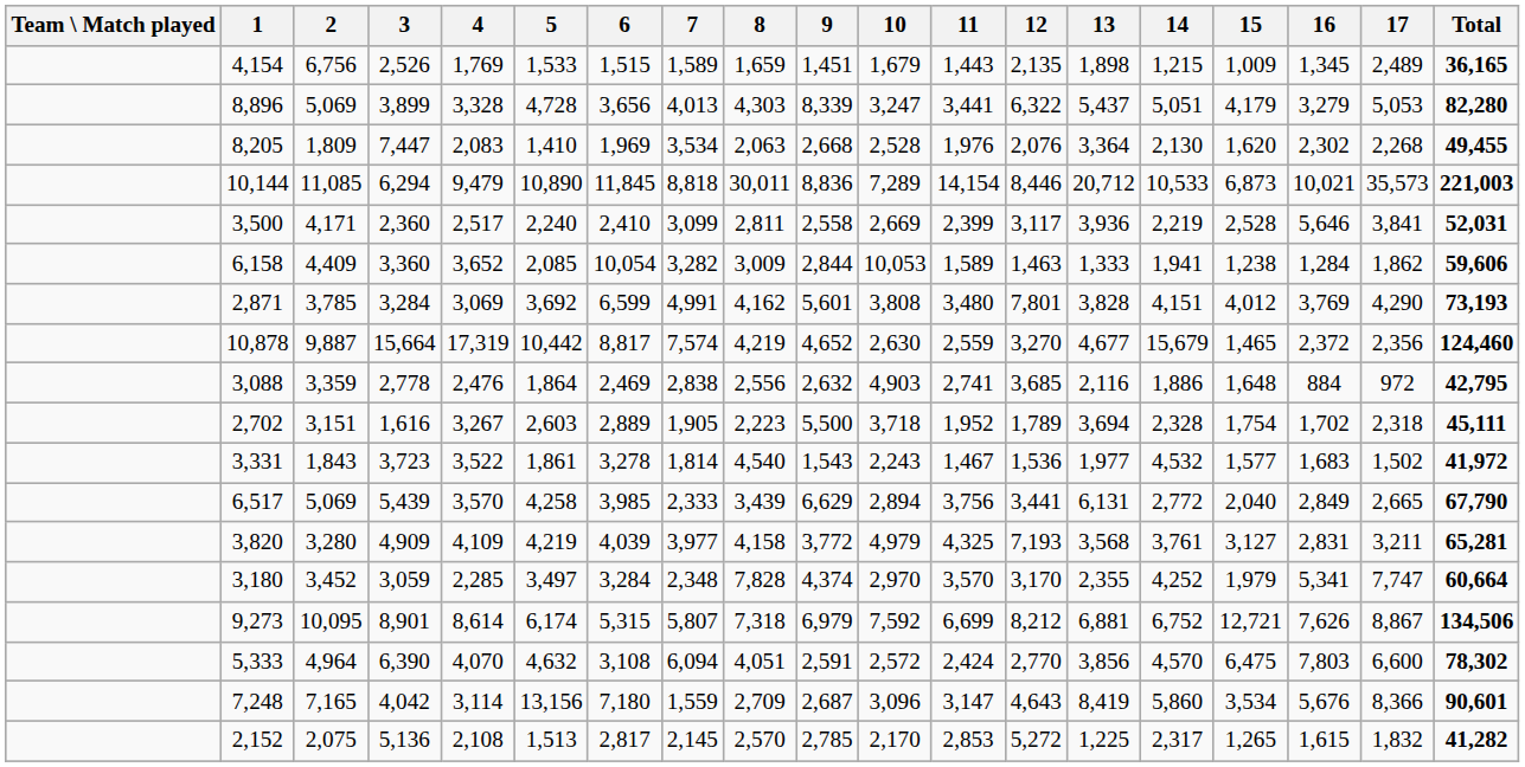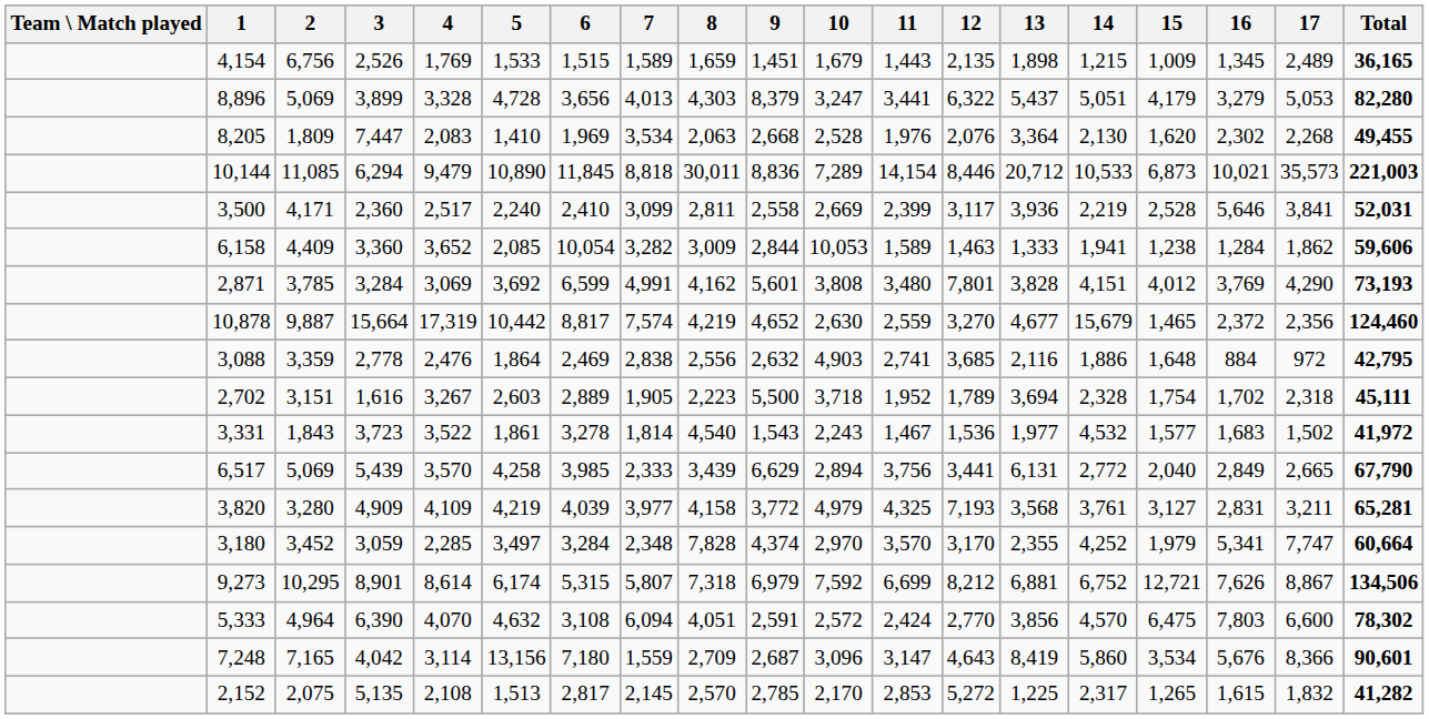 <table class="wikitable sortable" style="font-size: 74%; text-align:center;">
 <tr>
 <th>Team \ Match played</th>
 <th align=center>1</th>
 <th align=center>2</th>
 <th align=center>3</th>
 <th align=center>4</th>
 <th align=center>5</th>
 <th align=center>6</th>
 <th align=center>7</th>
 <th align=center>8</th>
 <th align=center>9</th>
 <th align=center>10</th>
 <th align=center>11</th>
 <th align=center>12</th>
 <th align=center>13</th>
 <th align=center>14</th>
 <th align=center>15</th>
 <th align=center>16</th>
 <th align=center>17</th>
 <th align=center>Total</th>
 </tr>
 <tr align=center>
 <td align=left></td>
 <td>4,154</td>
 <td>6,756</td>
 <td>2,526</td>
 <td>1,769</td>
 <td>1,533</td>
 <td>1,515</td>
 <td>1,589</td>
 <td>1,659</td>
 <td>1,451</td>
 <td>1,679</td>
 <td>1,443</td>
 <td>2,135</td>
 <td>1,898</td>
 <td>1,215</td>
 <td>1,009</td>
 <td>1,345</td>
 <td>2,489</td>
 <td><strong>36,165</strong></td>
 </tr>
 <tr align=center>
 <td align=left></td>
 <td>8,896</td>
 <td>5,069</td>
 <td>3,899</td>
 <td>3,328</td>
 <td>4,728</td>
 <td>3,656</td>
 <td>4,013</td>
 <td>4,303</td>
-<td>8,339</td>
+<td>8,379</td>
 <td>3,247</td>
 <td>3,441</td>
 <td>6,322</td>
 <td>5,437</td>
 <td>5,051</td>
 <td>4,179</td>
 <td>3,279</td>
 <td>5,053</td>
 <td><strong>82,280</strong></td>
 </tr>
 <tr align=center>
 <td align=left></td>
 <td>8,205</td>
 <td>1,809</td>
 <td>7,447</td>
 <td>2,083</td>
 <td>1,410</td>
 <td>1,969</td>
 <td>3,534</td>
 <td>2,063</td>
 <td>2,668</td>
 <td>2,528</td>
 <td>1,976</td>
 <td>2,076</td>
 <td>3,364</td>
 <td>2,130</td>
 <td>1,620</td>
 <td>2,302</td>
 <td>2,268</td>
 <td><strong>49,455</strong></td>
 </tr>
 <tr align=center>
 <td align=left></td>
 <td>10,144</td>
 <td>11,085</td>
 <td>6,294</td>
 <td>9,479</td>
 <td>10,890</td>
 <td>11,845</td>
 <td>8,818</td>
 <td>30,011</td>
 <td>8,836</td>
 <td>7,289</td>
 <td>14,154</td>
 <td>8,446</td>
 <td>20,712</td>
 <td>10,533</td>
 <td>6,873</td>
 <td>10,021</td>
 <td>35,573</td>
 <td><strong>221,003</strong></td>
 </tr>
 <tr align=center>
 <td align=left></td>
 <td>3,500</td>
 <td>4,171</td>
 <td>2,360</td>
 <td>2,517</td>
 <td>2,240</td>
 <td>2,410</td>
 <td>3,099</td>
 <td>2,811</td>
 <td>2,558</td>
 <td>2,669</td>
 <td>2,399</td>
 <td>3,117</td>
 <td>3,936</td>
 <td>2,219</td>
 <td>2,528</td>
 <td>5,646</td>
 <td>3,841</td>
 <td><strong>52,031</strong></td>
 </tr>
 <tr align=center>
 <td align=left></td>
 <td>6,158</td>
 <td>4,409</td>
 <td>3,360</td>
 <td>3,652</td>
 <td>2,085</td>
 <td>10,054</td>
 <td>3,282</td>
 <td>3,009</td>
 <td>2,844</td>
 <td>10,053</td>
 <td>1,589</td>
 <td>1,463</td>
 <td>1,333</td>
 <td>1,941</td>
 <td>1,238</td>
 <td>1,284</td>
 <td>1,862</td>
 <td><strong>59,606</strong></td>
 </tr>
 <tr align=center>
 <td align=left></td>
 <td>2,871</td>
 <td>3,785</td>
 <td>3,284</td>
 <td>3,069</td>
 <td>3,692</td>
 <td>6,599</td>
 <td>4,991</td>
 <td>4,162</td>
 <td>5,601</td>
 <td>3,808</td>
 <td>3,480</td>
 <td>7,801</td>
 <td>3,828</td>
 <td>4,151</td>
 <td>4,012</td>
 <td>3,769</td>
 <td>4,290</td>
 <td><strong>73,193</strong></td>
 </tr>
 <tr align=center>
 <td align=left></td>
 <td>10,878</td>
 <td>9,887</td>
 <td>15,664</td>
 <td>17,319</td>
 <td>10,442</td>
 <td>8,817</td>
 <td>7,574</td>
 <td>4,219</td>
 <td>4,652</td>
 <td>2,630</td>
 <td>2,559</td>
 <td>3,270</td>
 <td>4,677</td>
 <td>15,679</td>
 <td>1,465</td>
 <td>2,372</td>
 <td>2,356</td>
 <td><strong>124,460</strong></td>
 </tr>
 <tr align=center>
 <td align=left></td>
 <td>3,088</td>
 <td>3,359</td>
 <td>2,778</td>
 <td>2,476</td>
 <td>1,864</td>
 <td>2,469</td>
 <td>2,838</td>
 <td>2,556</td>
 <td>2,632</td>
 <td>4,903</td>
 <td>2,741</td>
 <td>3,685</td>
 <td>2,116</td>
 <td>1,886</td>
 <td>1,648</td>
 <td>884</td>
 <td>972</td>
 <td><strong>42,795</strong></td>
 </tr>
 <tr align=center>
 <td align=left></td>
 <td>2,702</td>
 <td>3,151</td>
 <td>1,616</td>
 <td>3,267</td>
 <td>2,603</td>
 <td>2,889</td>
 <td>1,905</td>
 <td>2,223</td>
 <td>5,500</td>
 <td>3,718</td>
 <td>1,952</td>
 <td>1,789</td>
 <td>3,694</td>
 <td>2,328</td>
 <td>1,754</td>
 <td>1,702</td>
 <td>2,318</td>
 <td><strong>45,111</strong></td>
 </tr>
 <tr align=center>
 <td align=left></td>
 <td>3,331</td>
 <td>1,843</td>
 <td>3,723</td>
 <td>3,522</td>
 <td>1,861</td>
 <td>3,278</td>
 <td>1,814</td>
 <td>4,540</td>
 <td>1,543</td>
 <td>2,243</td>
 <td>1,467</td>
 <td>1,536</td>
 <td>1,977</td>
 <td>4,532</td>
 <td>1,577</td>
 <td>1,683</td>
 <td>1,502</td>
 <td><strong>41,972</strong></td>
 </tr>
 <tr align=center>
 <td align=left></td>
 <td>6,517</td>
 <td>5,069</td>
 <td>5,439</td>
 <td>3,570</td>
 <td>4,258</td>
 <td>3,985</td>
 <td>2,333</td>
 <td>3,439</td>
 <td>6,629</td>
 <td>2,894</td>
 <td>3,756</td>
 <td>3,441</td>
 <td>6,131</td>
 <td>2,772</td>
 <td>2,040</td>
 <td>2,849</td>
 <td>2,665</td>
 <td><strong>67,790</strong></td>
 </tr>
 <tr align=center>
 <td align=left></td>
 <td>3,820</td>
 <td>3,280</td>
 <td>4,909</td>
 <td>4,109</td>
 <td>4,219</td>
 <td>4,039</td>
 <td>3,977</td>
 <td>4,158</td>
 <td>3,772</td>
 <td>4,979</td>
 <td>4,325</td>
 <td>7,193</td>
 <td>3,568</td>
 <td>3,761</td>
 <td>3,127</td>
 <td>2,831</td>
 <td>3,211</td>
 <td><strong>65,281</strong></td>
 </tr>
 <tr align=center>
 <td align=left></td>
 <td>3,180</td>
 <td>3,452</td>
 <td>3,059</td>
 <td>2,285</td>
 <td>3,497</td>
 <td>3,284</td>
 <td>2,348</td>
 <td>7,828</td>
 <td>4,374</td>
 <td>2,970</td>
 <td>3,570</td>
 <td>3,170</td>
 <td>2,355</td>
 <td>4,252</td>
 <td>1,979</td>
 <td>5,341</td>
 <td>7,747</td>
 <td><strong>60,664</strong></td>
 </tr>
 <tr align=center>
 <td align=left></td>
 <td>9,273</td>
-<td>10,095</td>
+<td>10,295</td>
 <td>8,901</td>
 <td>8,614</td>
 <td>6,174</td>
 <td>5,315</td>
 <td>5,807</td>
 <td>7,318</td>
 <td>6,979</td>
 <td>7,592</td>
 <td>6,699</td>
 <td>8,212</td>
 <td>6,881</td>
 <td>6,752</td>
 <td>12,721</td>
 <td>7,626</td>
 <td>8,867</td>
 <td><strong>134,506</strong></td>
 </tr>
 <tr align=center>
 <td align=left></td>
 <td>5,333</td>
 <td>4,964</td>
 <td>6,390</td>
 <td>4,070</td>
 <td>4,632</td>
 <td>3,108</td>
 <td>6,094</td>
 <td>4,051</td>
 <td>2,591</td>
 <td>2,572</td>
 <td>2,424</td>
 <td>2,770</td>
 <td>3,856</td>
 <td>4,570</td>
 <td>6,475</td>
 <td>7,803</td>
 <td>6,600</td>
 <td><strong>78,302</strong></td>
 </tr>
 <tr align=center>
 <td align=left></td>
 <td>7,248</td>
 <td>7,165</td>
 <td>4,042</td>
 <td>3,114</td>
 <td>13,156</td>
 <td>7,180</td>
 <td>1,559</td>
 <td>2,709</td>
 <td>2,687</td>
 <td>3,096</td>
 <td>3,147</td>
 <td>4,643</td>
 <td>8,419</td>
 <td>5,860</td>
 <td>3,534</td>
 <td>5,676</td>
 <td>8,366</td>
 <td><strong>90,601</strong></td>
 </tr>
 <tr align=center>
 <td align=left></td>
 <td>2,152</td>
 <td>2,075</td>
-<td>5,136</td>
+<td>5,135</td>
 <td>2,108</td>
 <td>1,513</td>
 <td>2,817</td>
 <td>2,145</td>
 <td>2,570</td>
 <td>2,785</td>
 <td>2,170</td>
 <td>2,853</td>
 <td>5,272</td>
 <td>1,225</td>
 <td>2,317</td>
 <td>1,265</td>
 <td>1,615</td>
 <td>1,832</td>
 <td><strong>41,282</strong></td>
 </tr>
 </table>
